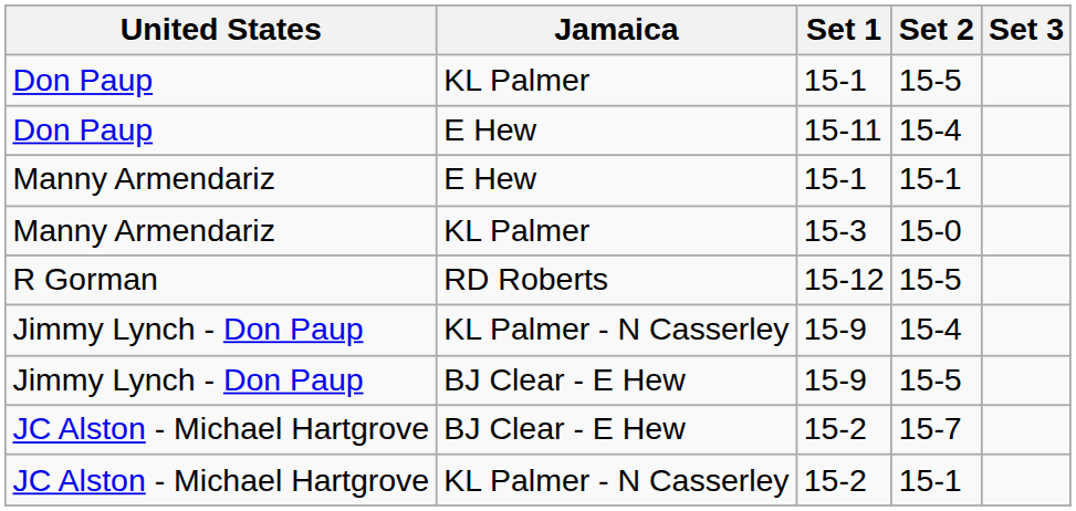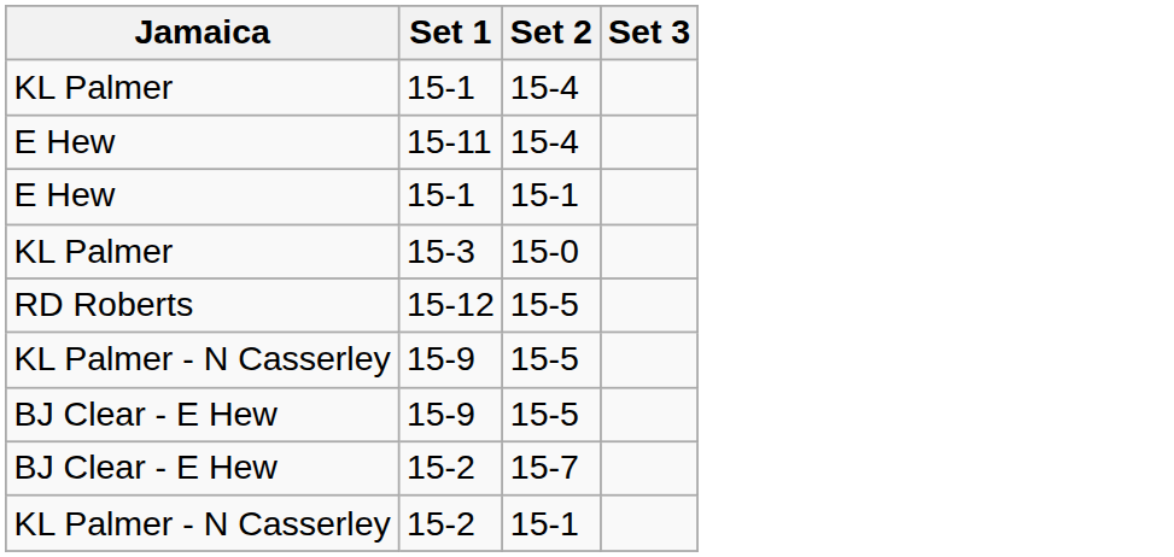 <table class="wikitable">
 <tr>
-<th>United States </th>
 <th>Jamaica </th>
 <th>Set 1</th>
 <th>Set 2</th>
 <th>Set 3</th>
 </tr>
 <tr>
-<td><a href='#'>Don Paup</a></td>
 <td>KL Palmer</td>
 <td>15-1</td>
-<td>15-5</td>
+<td>15-4</td>
 <td></td>
 </tr>
 <tr>
-<td><a href='#'>Don Paup</a></td>
 <td>E Hew</td>
 <td>15-11</td>
 <td>15-4</td>
 <td></td>
 </tr>
 <tr>
-<td>Manny  Armendariz</td>
 <td>E Hew</td>
 <td>15-1</td>
 <td>15-1</td>
 <td></td>
 </tr>
 <tr>
-<td>Manny  Armendariz</td>
 <td>KL Palmer</td>
 <td>15-3</td>
 <td>15-0</td>
 <td></td>
 </tr>
 <tr>
-<td>R Gorman</td>
 <td>RD Roberts</td>
 <td>15-12</td>
 <td>15-5</td>
 <td></td>
 </tr>
 <tr>
-<td>Jimmy Lynch - <a href='#'>Don Paup</a></td>
 <td>KL Palmer - N Casserley</td>
 <td>15-9</td>
-<td>15-4</td>
+<td>15-5</td>
 <td></td>
 </tr>
 <tr>
-<td>Jimmy Lynch - <a href='#'>Don Paup</a></td>
 <td>BJ Clear - E Hew</td>
 <td>15-9</td>
 <td>15-5</td>
 <td></td>
 </tr>
 <tr>
-<td><a href='#'>JC Alston</a> - Michael  Hartgrove</td>
 <td>BJ Clear - E Hew</td>
 <td>15-2</td>
 <td>15-7</td>
 <td></td>
 </tr>
 <tr>
-<td><a href='#'>JC Alston</a> - Michael  Hartgrove</td>
 <td>KL Palmer - N Casserley</td>
 <td>15-2</td>
 <td>15-1</td>
 <td></td>
 </tr>
 </table>
